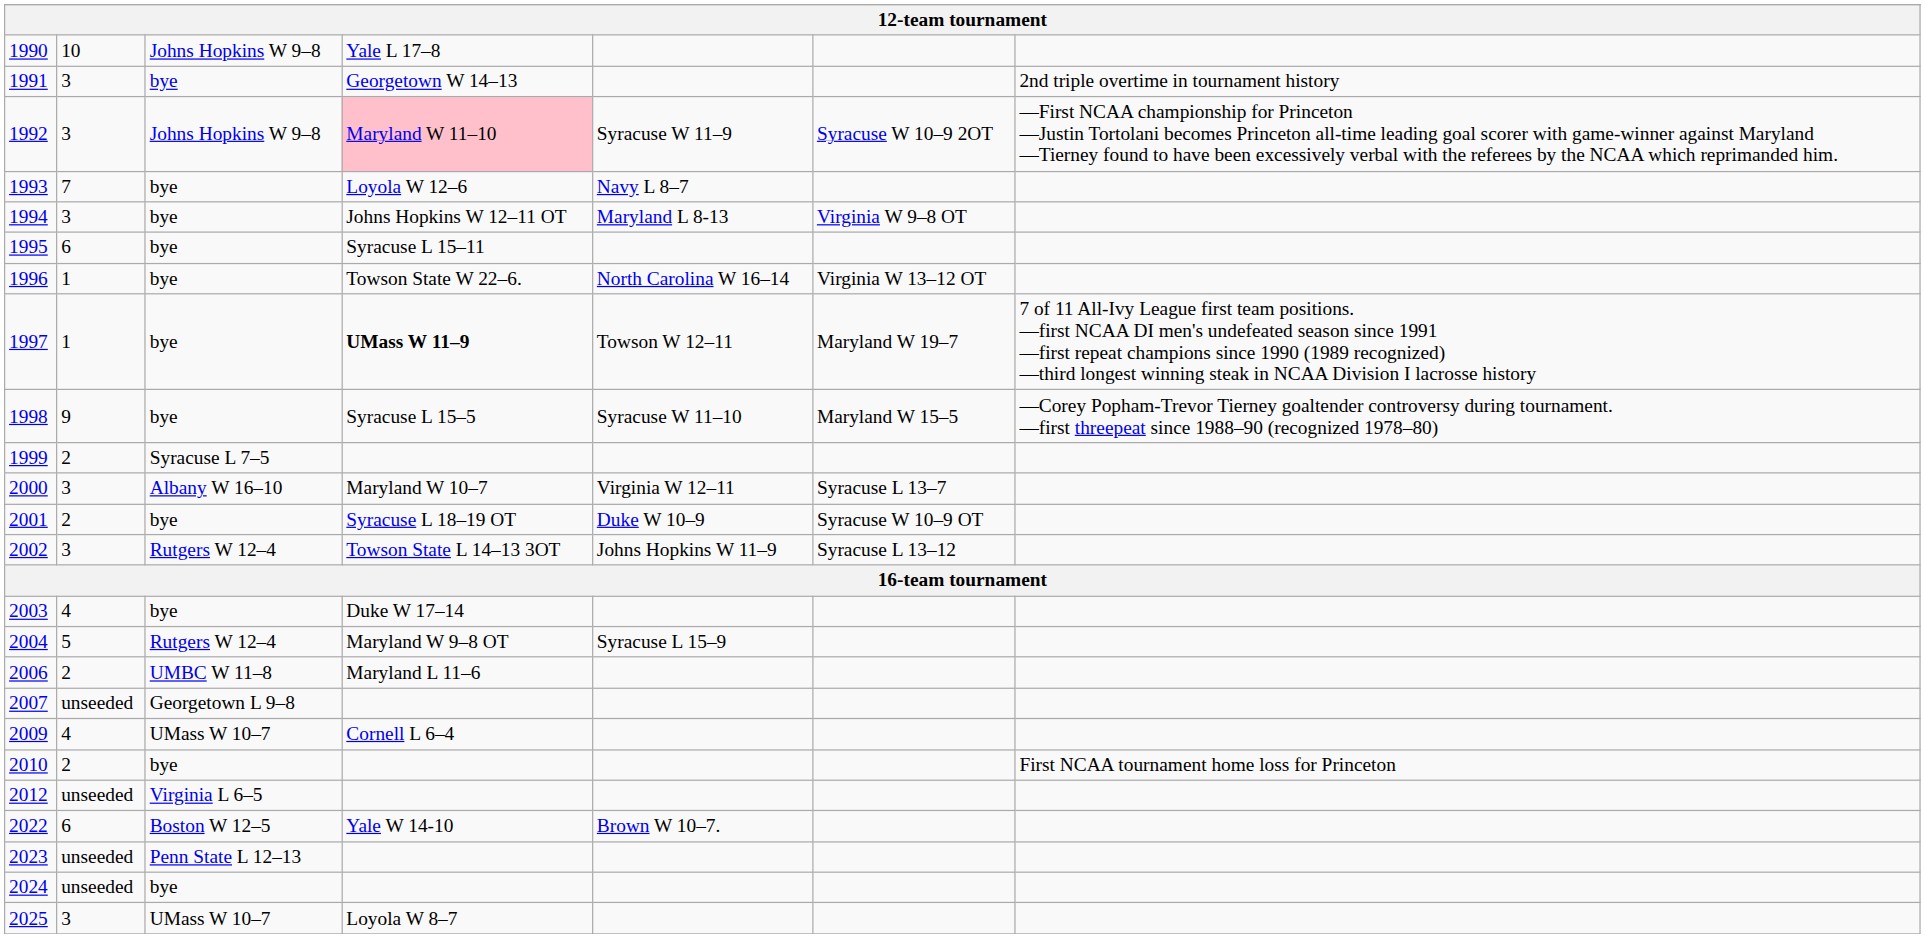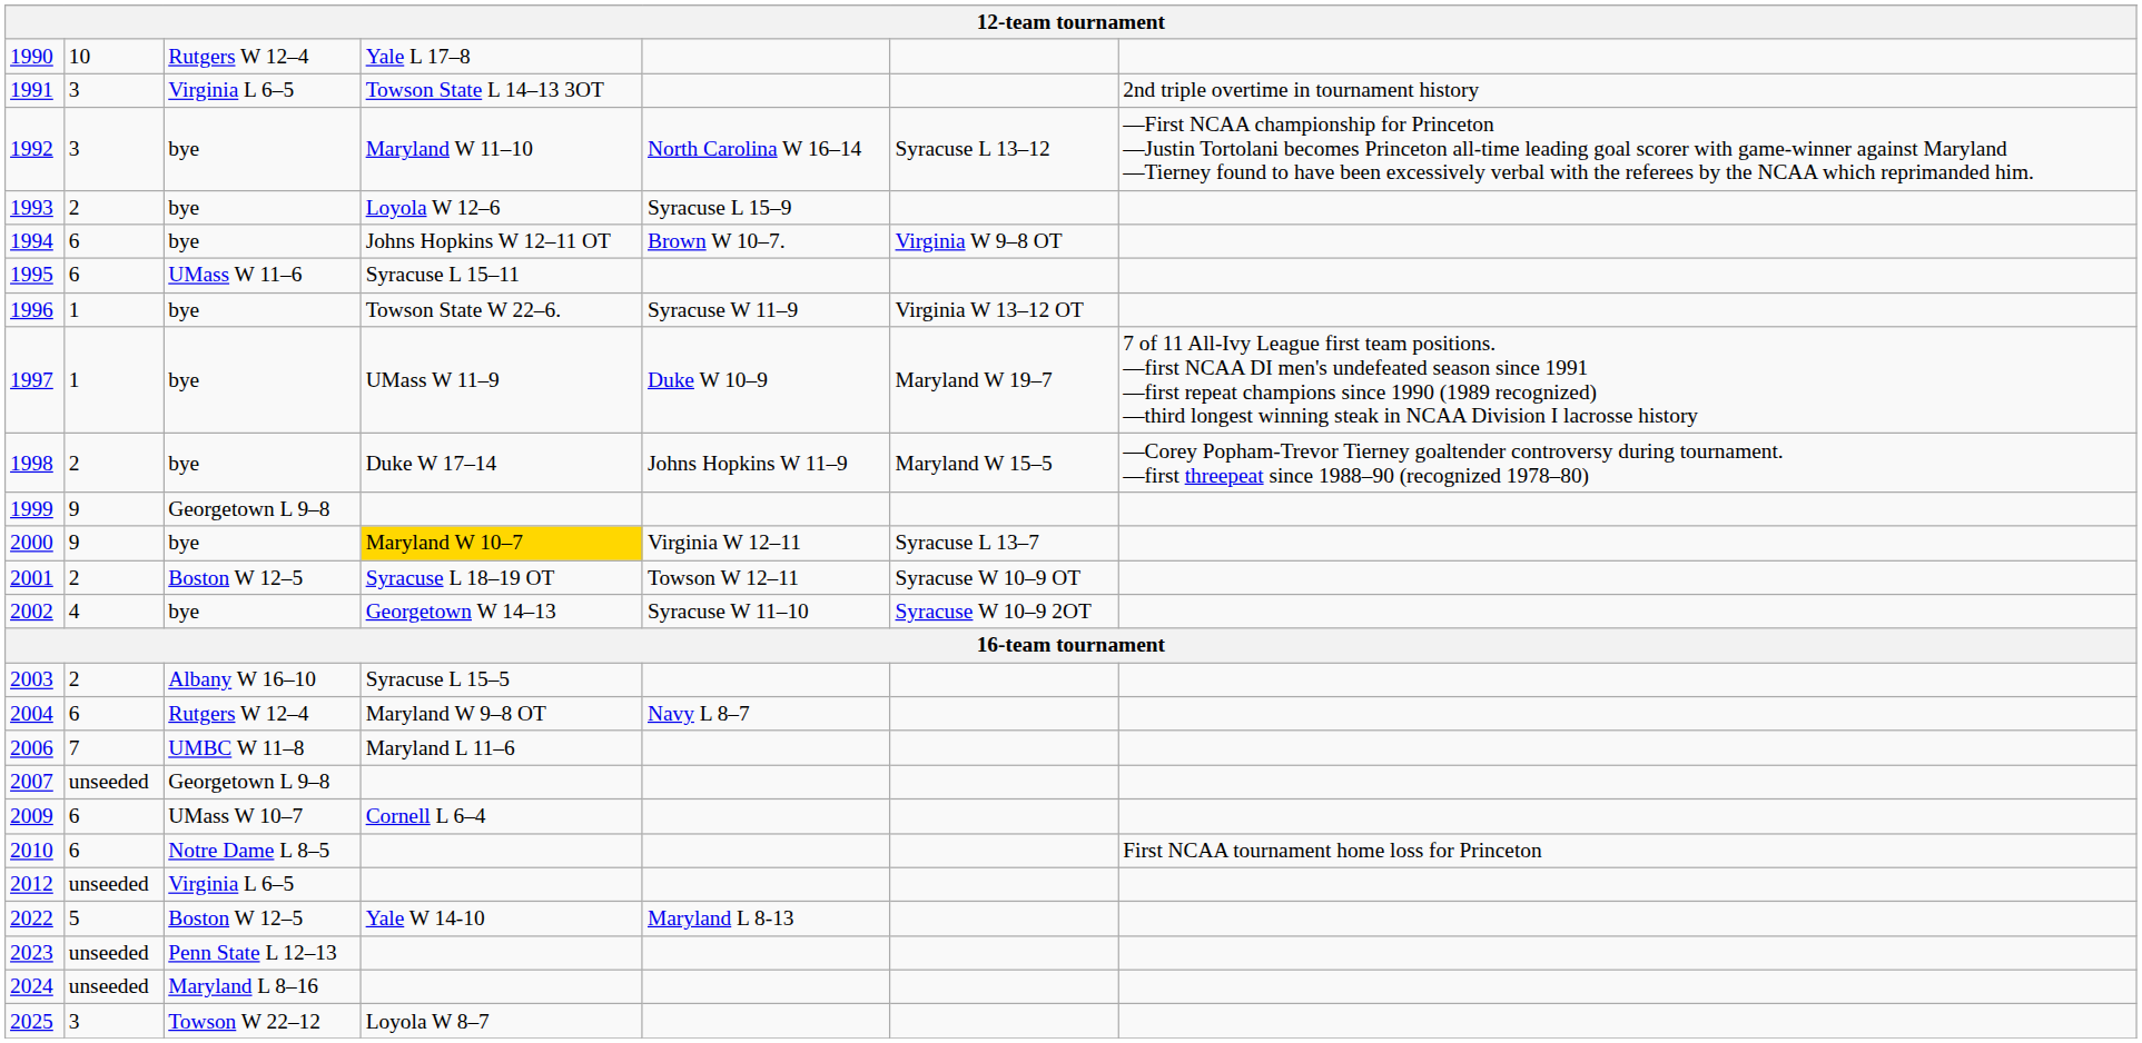 <table class="wikitable sortable" style="width:100%;">
 <tr>
 </tr>
 <tr>
 <th colspan=7>12-team tournament</th>
 </tr>
 <tr>
 <td><a href='#'>1990</a></td>
 <td>10</td>
-<td><a href='#'>Johns Hopkins</a> W 9–8</td>
+<td><a href='#'>Rutgers</a> W 12–4</td>
 <td><a href='#'>Yale</a> L 17–8</td>
 <td></td>
 <td></td>
 <td></td>
 </tr>
 <tr>
 <td><a href='#'>1991</a></td>
 <td>3</td>
-<td><a href='#'>bye</a></td>
-<td><a href='#'>Georgetown</a> W 14–13</td>
+<td><a href='#'>Virginia</a> L 6–5</td>
+<td><a href='#'>Towson State</a> L 14–13 3OT</td>
 <td></td>
 <td></td>
 <td>2nd triple overtime in tournament history</td>
 </tr>
 <tr>
 <td><a href='#'>1992</a></td>
 <td>3</td>
-<td><a href='#'>Johns Hopkins</a> W 9–8</td>
-<td style="background: pink;"><a href='#'>Maryland</a> W 11–10</td>
-<td>Syracuse W 11–9</td>
-<td><a href='#'>Syracuse</a> W 10–9 2OT</td>
+<td>bye</td>
+<td><a href='#'>Maryland</a> W 11–10</td>
+<td><a href='#'>North Carolina</a> W 16–14</td>
+<td>Syracuse L 13–12</td>
 <td>—First NCAA championship for Princeton<br>—Justin Tortolani becomes Princeton all-time leading goal scorer with game-winner against Maryland<br>—Tierney found to have been excessively verbal with the referees by the NCAA which reprimanded him.</td>
 </tr>
 <tr>
 <td><a href='#'>1993</a></td>
-<td>7</td>
+<td>2</td>
 <td>bye</td>
 <td><a href='#'>Loyola</a> W 12–6</td>
-<td><a href='#'>Navy</a> L 8–7</td>
+<td>Syracuse L 15–9</td>
 <td></td>
 <td></td>
 </tr>
 <tr>
 <td><a href='#'>1994</a></td>
-<td>3</td>
+<td>6</td>
 <td>bye</td>
 <td>Johns Hopkins W 12–11 OT</td>
-<td><a href='#'>Maryland</a> L 8-13</td>
+<td><a href='#'>Brown</a> W 10–7.</td>
 <td><a href='#'>Virginia</a> W 9–8 OT</td>
 <td></td>
 </tr>
 <tr>
 <td><a href='#'>1995</a></td>
 <td>6</td>
-<td>bye</td>
+<td><a href='#'>UMass</a> W 11–6</td>
 <td>Syracuse L 15–11</td>
 <td></td>
 <td></td>
 <td></td>
 </tr>
 <tr>
 <td><a href='#'>1996</a></td>
 <td>1</td>
 <td>bye</td>
 <td>Towson State W 22–6.</td>
-<td><a href='#'>North Carolina</a> W 16–14</td>
+<td>Syracuse W 11–9</td>
 <td>Virginia W 13–12 OT</td>
 <td></td>
 </tr>
 <tr>
 <td><a href='#'>1997</a></td>
 <td>1</td>
 <td>bye</td>
-<td><strong>UMass W 11–9</strong></td>
-<td>Towson W 12–11</td>
+<td>UMass W 11–9</td>
+<td><a href='#'>Duke</a> W 10–9</td>
 <td>Maryland W 19–7</td>
 <td>7 of 11 All-Ivy League first team positions.<br>—first NCAA DI men's undefeated season since 1991<br>—first repeat champions since 1990 (1989 recognized)<br>—third longest winning steak in NCAA Division I lacrosse history</td>
 </tr>
 <tr>
 <td><a href='#'>1998</a></td>
-<td>9</td>
+<td>2</td>
 <td>bye</td>
-<td>Syracuse L 15–5</td>
-<td>Syracuse W 11–10</td>
+<td>Duke W 17–14</td>
+<td>Johns Hopkins W 11–9</td>
 <td>Maryland W 15–5</td>
 <td>—Corey Popham-Trevor Tierney goaltender controversy during tournament.<br>—first <a href='#'>threepeat</a> since 1988–90 (recognized 1978–80)</td>
 </tr>
 <tr>
 <td><a href='#'>1999</a></td>
-<td>2</td>
-<td>Syracuse L 7–5</td>
+<td>9</td>
+<td>Georgetown L 9–8</td>
 <td></td>
 <td></td>
 <td></td>
 <td></td>
 </tr>
 <tr>
 <td><a href='#'>2000</a></td>
-<td>3</td>
-<td><a href='#'>Albany</a> W 16–10</td>
-<td>Maryland W 10–7</td>
+<td>9</td>
+<td>bye</td>
+<td style="background: gold;">Maryland W 10–7</td>
 <td>Virginia W 12–11</td>
 <td>Syracuse L 13–7</td>
 <td></td>
 </tr>
 <tr>
 <td><a href='#'>2001</a></td>
 <td>2</td>
-<td>bye</td>
+<td><a href='#'>Boston</a> W 12–5</td>
 <td><a href='#'>Syracuse</a> L 18–19 OT</td>
-<td><a href='#'>Duke</a> W 10–9</td>
+<td>Towson W 12–11</td>
 <td>Syracuse W 10–9 OT</td>
 <td></td>
 </tr>
 <tr>
 <td><a href='#'>2002</a></td>
-<td>3</td>
-<td><a href='#'>Rutgers</a> W 12–4</td>
-<td><a href='#'>Towson State</a> L 14–13 3OT</td>
-<td>Johns Hopkins W 11–9</td>
-<td>Syracuse L 13–12</td>
+<td>4</td>
+<td>bye</td>
+<td><a href='#'>Georgetown</a> W 14–13</td>
+<td>Syracuse W 11–10</td>
+<td><a href='#'>Syracuse</a> W 10–9 2OT</td>
 <td></td>
 </tr>
 <tr>
 <th colspan=7>16-team tournament</th>
 </tr>
 <tr>
 <td><a href='#'>2003</a></td>
-<td>4</td>
-<td>bye</td>
-<td>Duke W 17–14</td>
+<td>2</td>
+<td><a href='#'>Albany</a> W 16–10</td>
+<td>Syracuse L 15–5</td>
 <td></td>
 <td></td>
 <td></td>
 </tr>
 <tr>
 <td><a href='#'>2004</a></td>
-<td>5</td>
+<td>6</td>
 <td><a href='#'>Rutgers</a> W 12–4</td>
 <td>Maryland W 9–8 OT</td>
-<td>Syracuse L 15–9</td>
+<td><a href='#'>Navy</a> L 8–7</td>
 <td></td>
 <td></td>
 </tr>
 <tr>
 <td><a href='#'>2006</a></td>
-<td>2</td>
+<td>7</td>
 <td><a href='#'>UMBC</a> W 11–8</td>
 <td>Maryland L 11–6</td>
 <td></td>
 <td></td>
 <td></td>
 </tr>
 <tr>
 <td><a href='#'>2007</a></td>
 <td>unseeded</td>
 <td>Georgetown L 9–8</td>
 <td></td>
 <td></td>
 <td></td>
 <td></td>
 </tr>
 <tr>
 <td><a href='#'>2009</a></td>
-<td>4</td>
+<td>6</td>
 <td>UMass W 10–7</td>
 <td><a href='#'>Cornell</a> L 6–4</td>
 <td></td>
 <td></td>
 <td></td>
 </tr>
 <tr>
 <td><a href='#'>2010</a></td>
-<td>2</td>
-<td>bye</td>
+<td>6</td>
+<td><a href='#'>Notre Dame</a> L 8–5</td>
 <td></td>
 <td></td>
 <td></td>
 <td>First NCAA tournament home loss for Princeton</td>
 </tr>
 <tr>
 <td><a href='#'>2012</a></td>
 <td>unseeded</td>
 <td><a href='#'>Virginia</a> L 6–5</td>
 <td></td>
 <td></td>
 <td></td>
 <td></td>
 </tr>
 <tr>
 <td><a href='#'>2022</a></td>
-<td>6</td>
+<td>5</td>
 <td><a href='#'>Boston</a> W 12–5</td>
 <td><a href='#'>Yale</a> W 14-10</td>
-<td><a href='#'>Brown</a> W 10–7.</td>
+<td><a href='#'>Maryland</a> L 8-13</td>
 <td></td>
 <td></td>
 </tr>
 <tr>
 <td><a href='#'>2023</a></td>
 <td>unseeded</td>
 <td><a href='#'>Penn State</a> L 12–13</td>
 <td></td>
 <td></td>
 <td></td>
 <td></td>
 </tr>
 <tr>
 <td><a href='#'>2024</a></td>
 <td>unseeded</td>
-<td>bye</td>
+<td><a href='#'>Maryland</a> L 8–16</td>
 <td></td>
 <td></td>
 <td></td>
 <td></td>
 </tr>
 <tr>
 <td><a href='#'>2025</a></td>
 <td>3</td>
-<td>UMass W 10–7</td>
+<td><a href='#'>Towson</a> W 22–12</td>
 <td>Loyola W 8–7</td>
 <td></td>
 <td></td>
 <td></td>
 </tr>
 </table>
